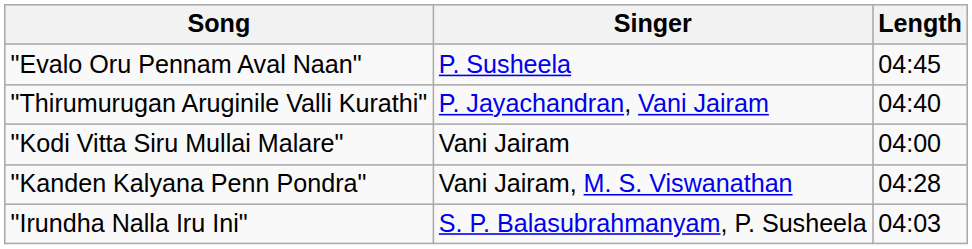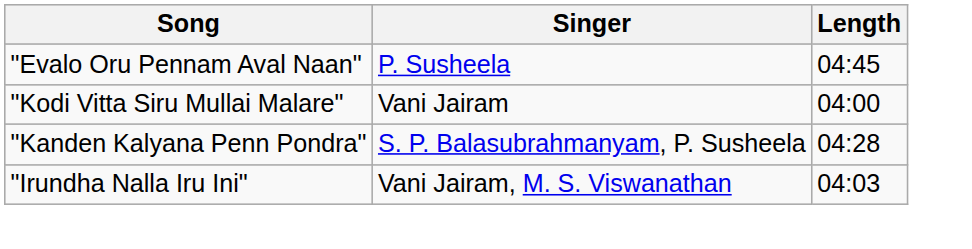 <table class="wikitable">
 <tr>
 <th>Song</th>
 <th>Singer</th>
 <th>Length</th>
 </tr>
 <tr>
 <td>"Evalo Oru Pennam Aval Naan"</td>
 <td><a href='#'>P. Susheela</a></td>
 <td>04:45</td>
 </tr>
 <tr>
-<td>"Thirumurugan Aruginile Valli Kurathi"</td>
-<td><a href='#'>P. Jayachandran</a>, <a href='#'>Vani Jairam</a></td>
-<td>04:40</td>
-</tr>
-<tr>
 <td>"Kodi Vitta Siru Mullai Malare"</td>
 <td>Vani Jairam</td>
 <td>04:00</td>
 </tr>
 <tr>
 <td>"Kanden Kalyana Penn Pondra"</td>
-<td>Vani Jairam, <a href='#'>M. S. Viswanathan</a></td>
+<td><a href='#'>S. P. Balasubrahmanyam</a>, P. Susheela</td>
 <td>04:28</td>
 </tr>
 <tr>
 <td>"Irundha Nalla Iru Ini"</td>
-<td><a href='#'>S. P. Balasubrahmanyam</a>, P. Susheela</td>
+<td>Vani Jairam, <a href='#'>M. S. Viswanathan</a></td>
 <td>04:03</td>
 </tr>
 </table>
